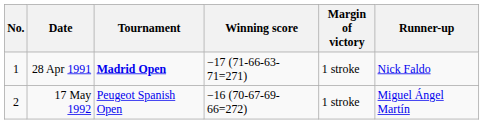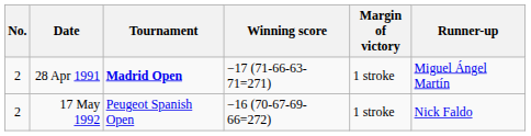 <table class="wikitable" style="font-size:95%;">
 <tr>
 <th>No.</th>
 <th>Date</th>
 <th>Tournament</th>
 <th>Winning score</th>
 <th>Margin of<br>victory</th>
 <th>Runner-up</th>
 </tr>
 <tr>
-<td align=center>1</td>
+<td align=center>2</td>
 <td align=right>28 Apr <a href='#'>1991</a></td>
 <td><strong><a href='#'>Madrid Open</a></strong></td>
 <td>−17 (71-66-63-71=271)</td>
 <td>1 stroke</td>
-<td> <a href='#'>Nick Faldo</a></td>
+<td> <a href='#'>Miguel Ángel Martín</a></td>
 </tr>
 <tr>
 <td align=center>2</td>
 <td align=right>17 May <a href='#'>1992</a></td>
 <td><a href='#'>Peugeot Spanish Open</a></td>
 <td>−16 (70-67-69-66=272)</td>
 <td>1 stroke</td>
-<td> <a href='#'>Miguel Ángel Martín</a></td>
+<td> <a href='#'>Nick Faldo</a></td>
 </tr>
 </table>
